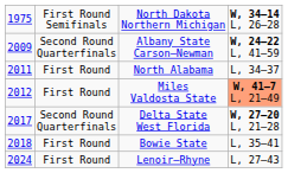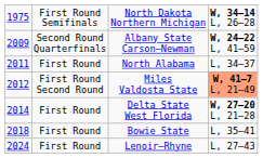 <table class="wikitable" style="text-align:center">
 <tr align="center">
 <td><a href='#'>1975</a></td>
 <td>First Round<br>Semifinals</td>
 <td><a href='#'>North Dakota</a><br><a href='#'>Northern Michigan</a></td>
 <td><strong>W, 34–14</strong><br>L, 26–28</td>
 </tr>
 <tr align="center">
 <td><a href='#'>2009</a></td>
 <td>Second Round<br>Quarterfinals</td>
 <td><a href='#'>Albany State</a><br><a href='#'>Carson–Newman</a></td>
 <td><strong>W, 24–22</strong><br>L, 41–59</td>
 </tr>
 <tr align="center">
 <td><a href='#'>2011</a></td>
 <td>First Round</td>
 <td><a href='#'>North Alabama</a></td>
 <td>L, 34–37</td>
 </tr>
 <tr align="center">
 <td><a href='#'>2012</a></td>
-<td>First Round</td>
+<td>First Round<br>Second Round</td>
 <td><a href='#'>Miles</a><br><a href='#'>Valdosta State</a></td>
 <td style="background: lightsalmon;"><strong>W, 41–7</strong><br>L, 21–49</td>
 </tr>
 <tr align="center">
-<td><a href='#'>2017</a></td>
-<td>Second Round<br>Quarterfinals</td>
+<td><a href='#'>2014</a></td>
+<td>First Round</td>
 <td><a href='#'>Delta State</a><br><a href='#'>West Florida</a></td>
 <td><strong>W, 27–20</strong><br>L, 21–28</td>
 </tr>
 <tr align="center">
 <td><a href='#'>2018</a></td>
 <td>First Round</td>
 <td><a href='#'>Bowie State</a></td>
 <td>L, 35–41</td>
 </tr>
 <tr align="center">
 <td><a href='#'>2024</a></td>
 <td>First Round</td>
 <td><a href='#'>Lenoir–Rhyne</a></td>
 <td>L, 27–43</td>
 </tr>
 </table>
